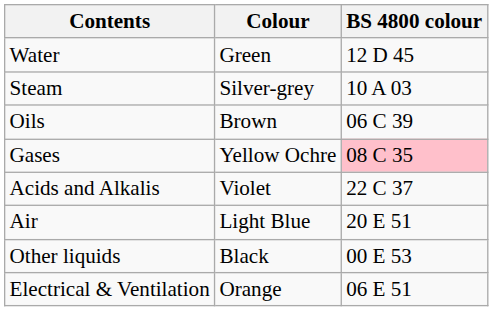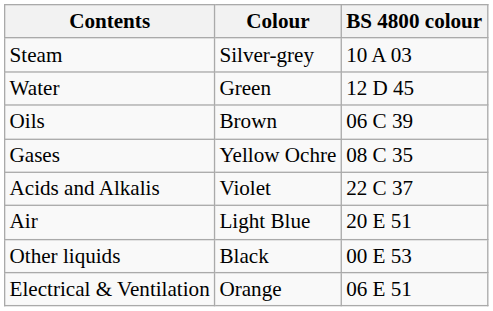 <table class="wikitable">
 <tr>
 <th>Contents</th>
 <th>Colour</th>
 <th>BS 4800 colour</th>
 </tr>
 <tr>
+<td>Steam</td>
+<td>Silver-grey</td>
+<td>10 A 03</td>
+</tr>
+<tr>
 <td>Water</td>
 <td>Green</td>
 <td>12 D 45</td>
-</tr>
-<tr>
-<td>Steam</td>
-<td>Silver-grey</td>
-<td>10 A 03</td>
 </tr>
 <tr>
 <td>Oils</td>
 <td>Brown</td>
 <td>06 C 39</td>
 </tr>
 <tr>
 <td>Gases</td>
 <td>Yellow Ochre</td>
-<td style="background: pink;">08 C 35</td>
+<td>08 C 35</td>
 </tr>
 <tr>
 <td>Acids and  Alkalis</td>
 <td>Violet</td>
 <td>22 C 37</td>
 </tr>
 <tr>
 <td>Air</td>
 <td>Light Blue</td>
 <td>20 E 51</td>
 </tr>
 <tr>
 <td>Other liquids</td>
 <td>Black</td>
 <td>00 E 53</td>
 </tr>
 <tr>
 <td>Electrical  & Ventilation</td>
 <td>Orange</td>
 <td>06 E 51</td>
 </tr>
 </table>
